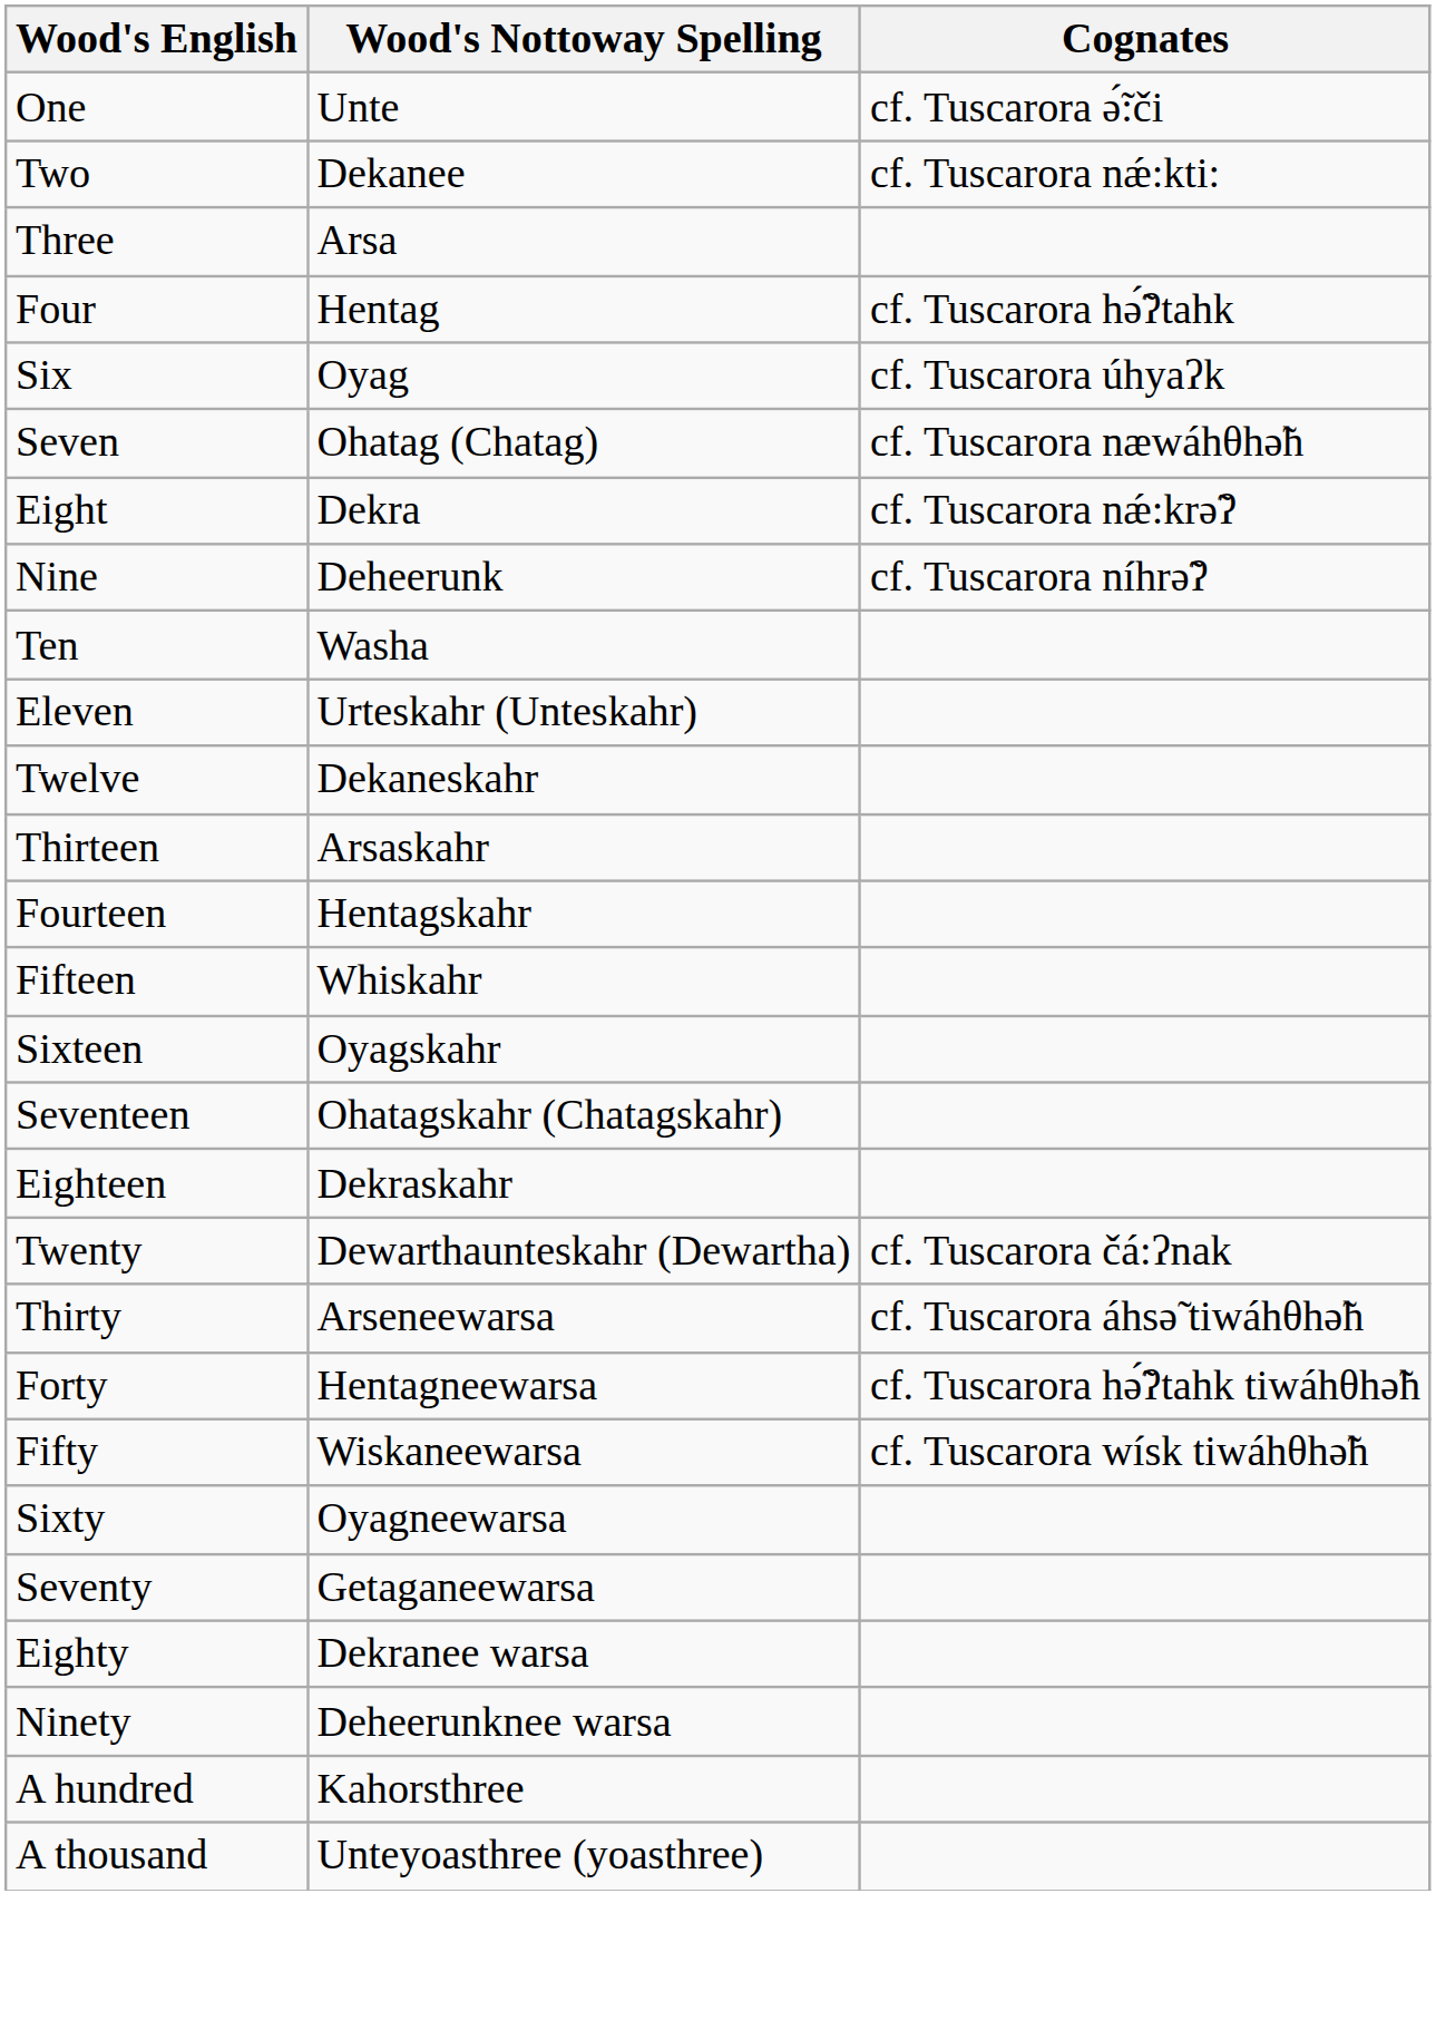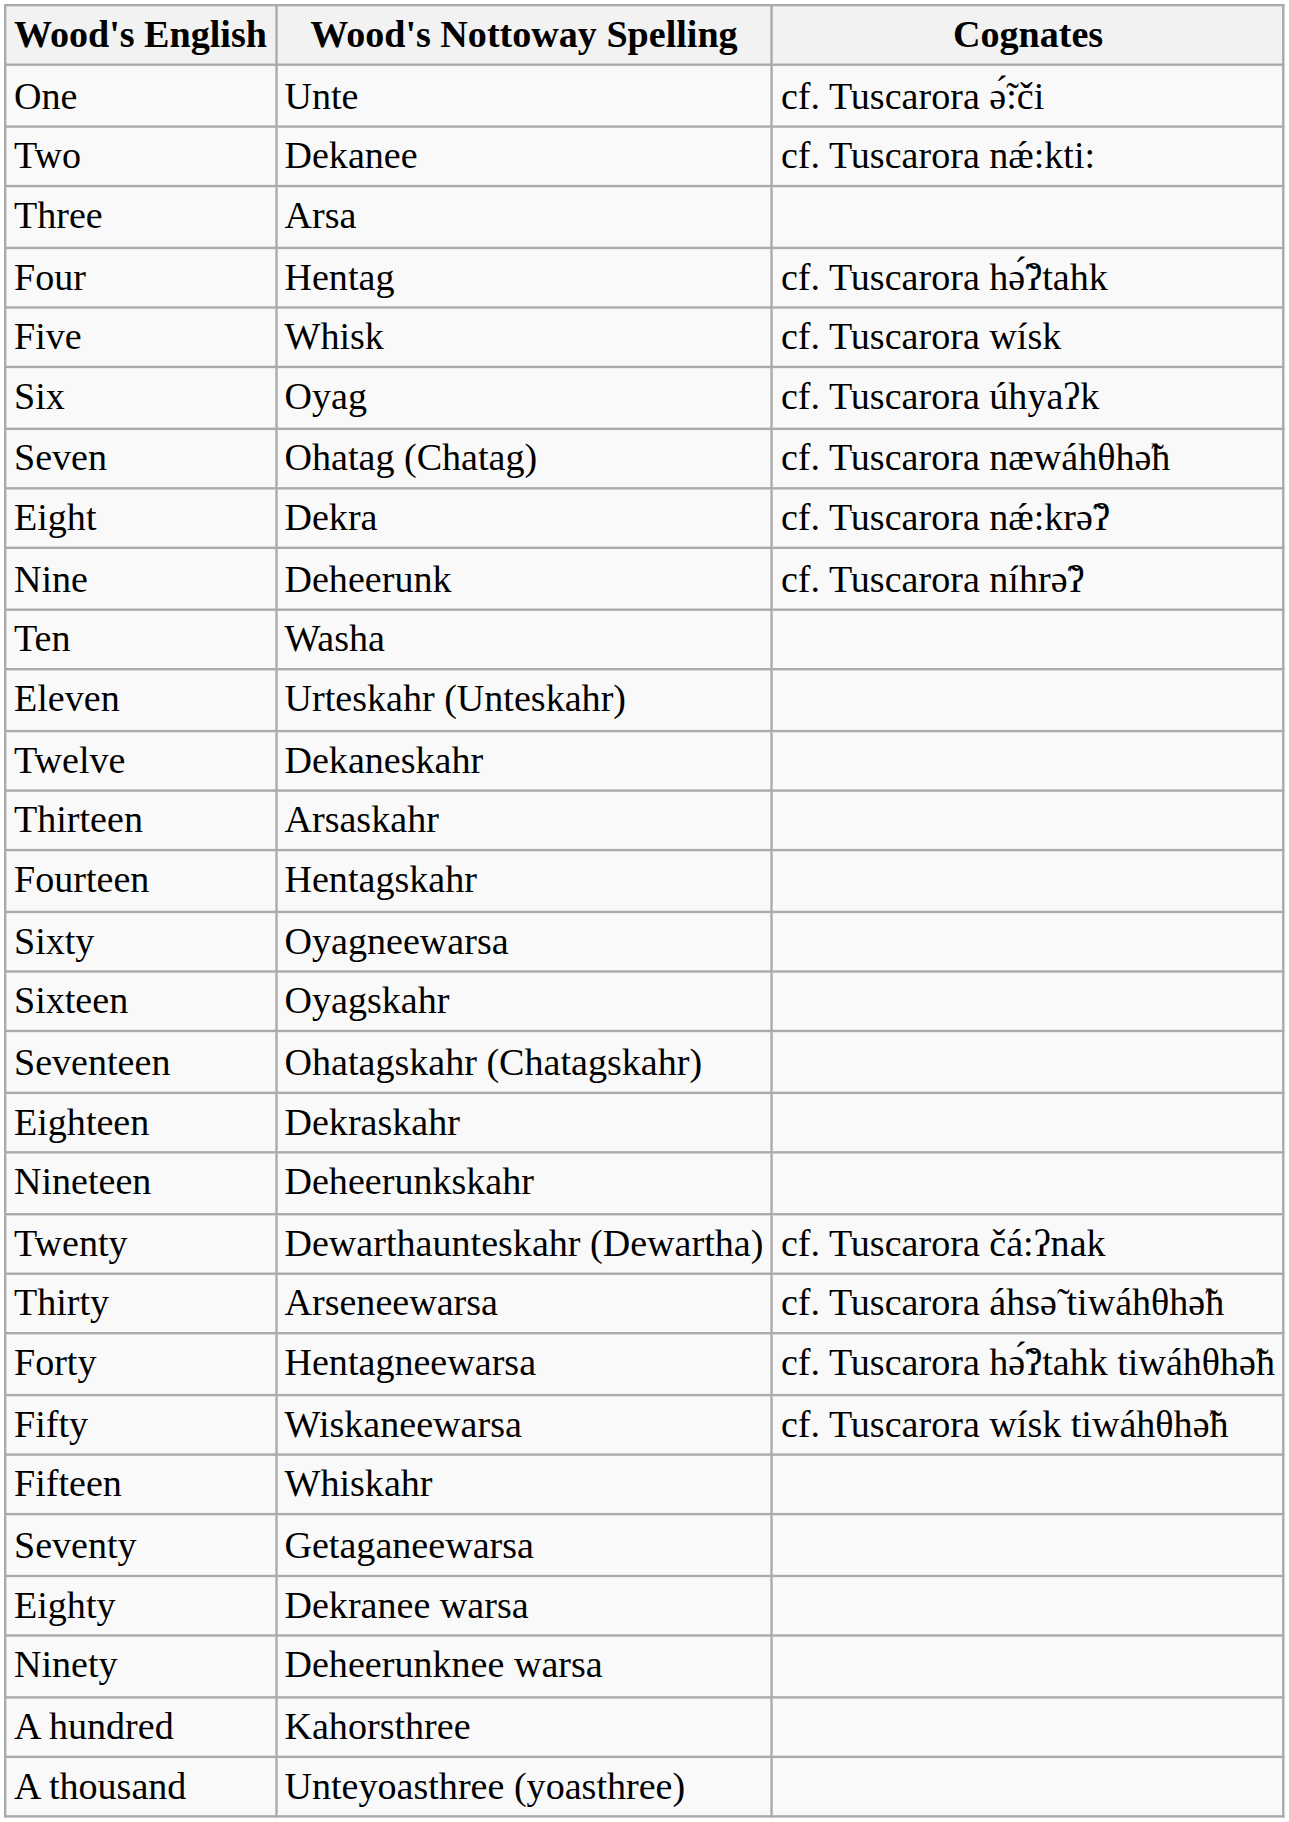 <table class="wikitable">
 <tr>
 <th>Wood's English</th>
 <th>Wood's Nottoway Spelling</th>
 <th>Cognates</th>
 </tr>
 <tr>
 <td>One</td>
 <td>Unte</td>
 <td>cf. Tuscarora ə̃́:či</td>
 </tr>
 <tr>
 <td>Two</td>
 <td>Dekanee</td>
 <td>cf. Tuscarora nǽ:kti:</td>
 </tr>
 <tr>
 <td>Three</td>
 <td>Arsa</td>
 </tr>
 <tr>
 <td>Four</td>
 <td>Hentag</td>
 <td>cf. Tuscarora hə̃́ʔtahk</td>
+</tr>
+<tr>
+<td>Five</td>
+<td>Whisk</td>
+<td>cf. Tuscarora wísk</td>
 </tr>
 <tr>
 <td>Six</td>
 <td>Oyag</td>
 <td>cf. Tuscarora úhyaʔk</td>
 </tr>
 <tr>
 <td>Seven</td>
 <td>Ohatag (Chatag)</td>
 <td>cf. Tuscarora næwáhθhə̃h</td>
 </tr>
 <tr>
 <td>Eight</td>
 <td>Dekra</td>
 <td>cf. Tuscarora nǽ:krə̃ʔ</td>
 </tr>
 <tr>
 <td>Nine</td>
 <td>Deheerunk</td>
 <td>cf. Tuscarora níhrə̃ʔ</td>
 </tr>
 <tr>
 <td>Ten</td>
 <td>Washa</td>
 <td></td>
 </tr>
 <tr>
 <td>Eleven</td>
 <td>Urteskahr (Unteskahr)</td>
 <td></td>
 </tr>
 <tr>
 <td>Twelve</td>
 <td>Dekaneskahr</td>
 <td></td>
 </tr>
 <tr>
 <td>Thirteen</td>
 <td>Arsaskahr</td>
 <td></td>
 </tr>
 <tr>
 <td>Fourteen</td>
 <td>Hentagskahr</td>
 <td></td>
 </tr>
 <tr>
-<td>Fifteen</td>
-<td>Whiskahr</td>
+<td>Sixty</td>
+<td>Oyagneewarsa</td>
 <td></td>
 </tr>
 <tr>
 <td>Sixteen</td>
 <td>Oyagskahr</td>
 <td></td>
 </tr>
 <tr>
 <td>Seventeen</td>
 <td>Ohatagskahr (Chatagskahr)</td>
 <td></td>
 </tr>
 <tr>
 <td>Eighteen</td>
 <td>Dekraskahr</td>
+<td></td>
+</tr>
+<tr>
+<td>Nineteen</td>
+<td>Deheerunkskahr</td>
 <td></td>
 </tr>
 <tr>
 <td>Twenty</td>
 <td>Dewarthaunteskahr (Dewartha)</td>
 <td>cf. Tuscarora čá:ʔnak</td>
 </tr>
 <tr>
 <td>Thirty</td>
 <td>Arseneewarsa</td>
 <td>cf. Tuscarora áhsə̃ tiwáhθhə̃h</td>
 </tr>
 <tr>
 <td>Forty</td>
 <td>Hentagneewarsa</td>
 <td>cf. Tuscarora hə̃́ʔtahk tiwáhθhə̃h</td>
 </tr>
 <tr>
 <td>Fifty</td>
 <td>Wiskaneewarsa</td>
 <td>cf. Tuscarora wísk tiwáhθhə̃h</td>
 </tr>
 <tr>
-<td>Sixty</td>
-<td>Oyagneewarsa</td>
+<td>Fifteen</td>
+<td>Whiskahr</td>
 <td></td>
 </tr>
 <tr>
 <td>Seventy</td>
 <td>Getaganeewarsa</td>
 <td></td>
 </tr>
 <tr>
 <td>Eighty</td>
 <td>Dekranee warsa</td>
 <td></td>
 </tr>
 <tr>
 <td>Ninety</td>
 <td>Deheerunknee warsa</td>
 <td></td>
 </tr>
 <tr>
 <td>A hundred</td>
 <td>Kahorsthree</td>
 <td></td>
 </tr>
 <tr>
 <td>A thousand</td>
 <td>Unteyoasthree (yoasthree)</td>
 <td></td>
 </tr>
 </table>
